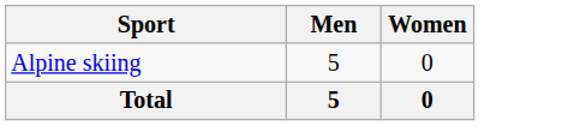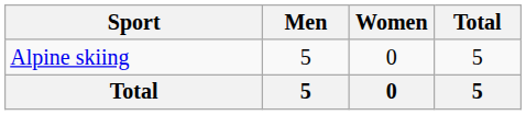 <table class="wikitable sortable" style="text-align:center;">
 <tr>
 <th width=180>Sport</th>
 <th width=55>Men</th>
 <th width=55>Women</th>
+<th width=55>Total</th>
 </tr>
 <tr>
 <td align=left><a href='#'>Alpine skiing</a></td>
 <td>5</td>
 <td>0</td>
+<td>5</td>
 </tr>
 <tr>
 <th>Total</th>
 <th>5</th>
 <th>0</th>
+<th>5</th>
 </tr>
 </table>
